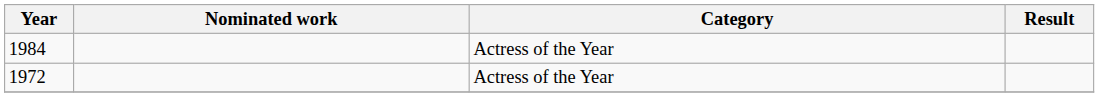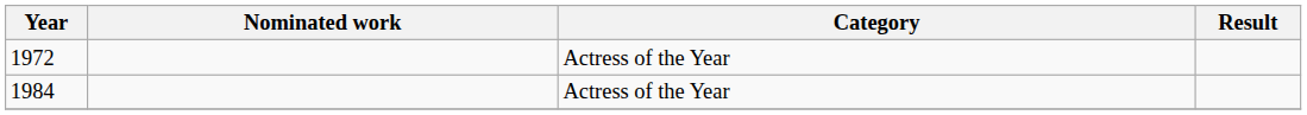 <table width="75%" class="wikitable">
 <tr>
 <th width="10">Year</th>
 <th width="220">Nominated work</th>
 <th width="300">Category</th>
 <th width="30">Result</th>
 </tr>
 <tr>
-<td>1984</td>
+<td>1972</td>
 <td></td>
 <td>Actress of the Year</td>
 <td></td>
 </tr>
 <tr>
-<td>1972</td>
+<td>1984</td>
 <td></td>
 <td>Actress of the Year</td>
 <td></td>
 </tr>
 <tr>
 </tr>
 </table>
